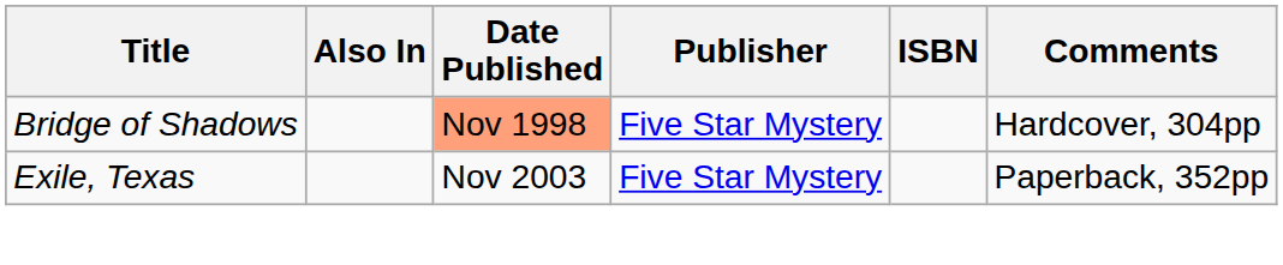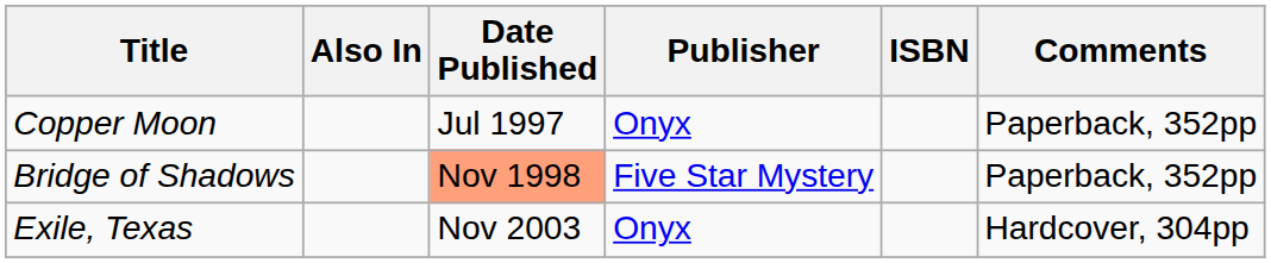 <table class="wikitable">
 <tr>
 <th>Title</th>
 <th>Also In</th>
 <th>Date<br>Published</th>
 <th>Publisher</th>
 <th>ISBN</th>
 <th>Comments</th>
 </tr>
 <tr>
+<td><em>Copper Moon</em></td>
+<td></td>
+<td>Jul 1997</td>
+<td><a href='#'>Onyx</a></td>
+<td></td>
+<td>Paperback, 352pp</td>
+</tr>
+<tr>
 <td><em>Bridge of Shadows</em></td>
 <td></td>
 <td style="background: lightsalmon;">Nov 1998</td>
 <td><a href='#'>Five Star Mystery</a></td>
 <td></td>
-<td>Hardcover, 304pp</td>
+<td>Paperback, 352pp</td>
 </tr>
 <tr>
 <td><em>Exile, Texas</em></td>
 <td></td>
 <td>Nov 2003</td>
-<td><a href='#'>Five Star Mystery</a></td>
+<td><a href='#'>Onyx</a></td>
 <td></td>
-<td>Paperback, 352pp</td>
+<td>Hardcover, 304pp</td>
 </tr>
 </table>
